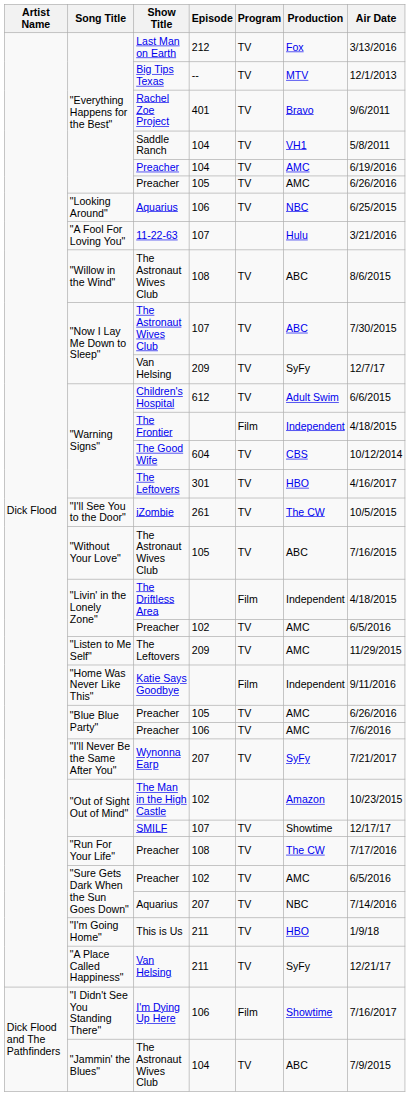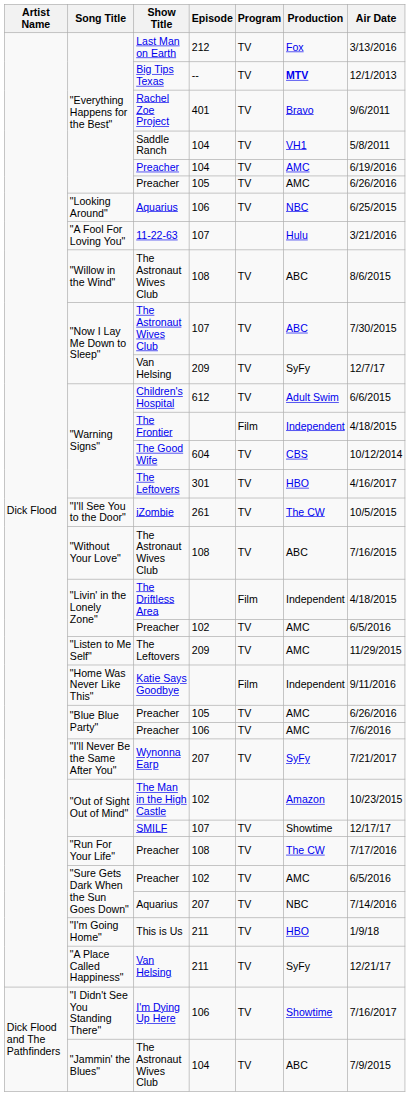 <table class="wikitable">
 <tr>
 <th>Artist Name</th>
 <th>Song Title</th>
 <th>Show Title</th>
 <th>Episode</th>
 <th>Program</th>
 <th>Production</th>
 <th>Air Date</th>
 </tr>
 <tr>
 <td rowspan="31">Dick Flood</td>
 <td rowspan="6">"Everything Happens for the Best"</td>
 <td><a href='#'>Last Man on Earth</a></td>
 <td>212</td>
 <td>TV</td>
 <td><a href='#'>Fox</a></td>
 <td>3/13/2016</td>
 </tr>
 <tr>
 <td><a href='#'>Big Tips Texas</a></td>
 <td>--</td>
 <td>TV</td>
-<td><a href='#'>MTV</a></td>
+<td><strong><a href='#'>MTV</a></strong></td>
 <td>12/1/2013</td>
 </tr>
 <tr>
 <td><a href='#'>Rachel Zoe Project</a></td>
 <td>401</td>
 <td>TV</td>
 <td><a href='#'>Bravo</a></td>
 <td>9/6/2011</td>
 </tr>
 <tr>
 <td>Saddle Ranch</td>
 <td>104</td>
 <td>TV</td>
 <td><a href='#'>VH1</a></td>
 <td>5/8/2011</td>
 </tr>
 <tr>
 <td><a href='#'>Preacher</a></td>
 <td>104</td>
 <td>TV</td>
 <td><a href='#'>AMC</a></td>
 <td>6/19/2016</td>
 </tr>
 <tr>
 <td>Preacher</td>
 <td>105</td>
 <td>TV</td>
 <td>AMC</td>
 <td>6/26/2016</td>
 </tr>
 <tr>
 <td>"Looking Around"</td>
 <td><a href='#'>Aquarius</a></td>
 <td>106</td>
 <td>TV</td>
 <td><a href='#'>NBC</a></td>
 <td>6/25/2015</td>
 </tr>
 <tr>
 <td>"A Fool For Loving You"</td>
 <td><a href='#'>11-22-63</a></td>
 <td>107</td>
 <td></td>
 <td><a href='#'>Hulu</a></td>
 <td>3/21/2016</td>
 </tr>
 <tr>
 <td>"Willow in the Wind"</td>
 <td>The Astronaut Wives Club</td>
 <td>108</td>
 <td>TV</td>
 <td>ABC</td>
 <td>8/6/2015</td>
 </tr>
 <tr>
 <td rowspan="2">"Now I Lay Me Down to Sleep"</td>
 <td><a href='#'>The Astronaut Wives Club</a></td>
 <td>107</td>
 <td>TV</td>
 <td><a href='#'>ABC</a></td>
 <td>7/30/2015</td>
 </tr>
 <tr>
 <td>Van Helsing</td>
 <td>209</td>
 <td>TV</td>
 <td>SyFy</td>
 <td>12/7/17</td>
 </tr>
 <tr>
 <td rowspan="4">"Warning Signs"</td>
 <td><a href='#'>Children's Hospital</a></td>
 <td>612</td>
 <td>TV</td>
 <td><a href='#'>Adult Swim</a></td>
 <td>6/6/2015</td>
 </tr>
 <tr>
 <td><a href='#'>The Frontier</a></td>
 <td></td>
 <td>Film</td>
 <td><a href='#'>Independent</a></td>
 <td>4/18/2015</td>
 </tr>
 <tr>
 <td><a href='#'>The Good Wife</a></td>
 <td>604</td>
 <td>TV</td>
 <td><a href='#'>CBS</a></td>
 <td>10/12/2014</td>
 </tr>
 <tr>
 <td><a href='#'>The Leftovers</a></td>
 <td>301</td>
 <td>TV</td>
 <td><a href='#'>HBO</a></td>
 <td>4/16/2017</td>
 </tr>
 <tr>
 <td>"I'll See You to the Door"</td>
 <td><a href='#'>iZombie</a></td>
 <td>261</td>
 <td>TV</td>
 <td><a href='#'>The CW</a></td>
 <td>10/5/2015</td>
 </tr>
 <tr>
 <td>"Without Your Love"</td>
 <td>The Astronaut Wives Club</td>
-<td>105</td>
+<td>108</td>
 <td>TV</td>
 <td>ABC</td>
 <td>7/16/2015</td>
 </tr>
 <tr>
 <td rowspan="2">"Livin' in the Lonely Zone"</td>
 <td><a href='#'>The Driftless Area</a></td>
 <td></td>
 <td>Film</td>
 <td>Independent</td>
 <td>4/18/2015</td>
 </tr>
 <tr>
 <td>Preacher</td>
 <td>102</td>
 <td>TV</td>
 <td>AMC</td>
 <td>6/5/2016</td>
 </tr>
 <tr>
 <td>"Listen to Me Self"</td>
 <td>The Leftovers</td>
 <td>209</td>
 <td>TV</td>
 <td>AMC</td>
 <td>11/29/2015</td>
 </tr>
 <tr>
 <td>"Home Was Never Like This"</td>
 <td><a href='#'>Katie Says Goodbye</a></td>
 <td></td>
 <td>Film</td>
 <td>Independent</td>
 <td>9/11/2016</td>
 </tr>
 <tr>
 <td rowspan="2">"Blue Blue Party"</td>
 <td>Preacher</td>
 <td>105</td>
 <td>TV</td>
 <td>AMC</td>
 <td>6/26/2016</td>
 </tr>
 <tr>
 <td>Preacher</td>
 <td>106</td>
 <td>TV</td>
 <td>AMC</td>
 <td>7/6/2016</td>
 </tr>
 <tr>
 <td>"I'll Never Be the Same After You"</td>
 <td><a href='#'>Wynonna Earp</a></td>
 <td>207</td>
 <td>TV</td>
 <td><a href='#'>SyFy</a></td>
 <td>7/21/2017</td>
 </tr>
 <tr>
 <td rowspan="2">"Out of Sight Out of Mind"</td>
 <td><a href='#'>The Man in the High Castle</a></td>
 <td>102</td>
 <td></td>
 <td><a href='#'>Amazon</a></td>
 <td>10/23/2015</td>
 </tr>
 <tr>
 <td><a href='#'>SMILF</a></td>
 <td>107</td>
 <td>TV</td>
 <td>Showtime</td>
 <td>12/17/17</td>
 </tr>
 <tr>
 <td>"Run For Your Life"</td>
 <td>Preacher</td>
 <td>108</td>
 <td>TV</td>
 <td><a href='#'>The CW</a></td>
 <td>7/17/2016</td>
 </tr>
 <tr>
 <td rowspan="2">"Sure Gets Dark When the Sun Goes Down"</td>
 <td>Preacher</td>
 <td>102</td>
 <td>TV</td>
 <td>AMC</td>
 <td>6/5/2016</td>
 </tr>
 <tr>
 <td>Aquarius</td>
 <td>207</td>
 <td>TV</td>
 <td>NBC</td>
 <td>7/14/2016</td>
 </tr>
 <tr>
 <td>"I'm Going Home"</td>
 <td>This is Us</td>
 <td>211</td>
 <td>TV</td>
 <td><a href='#'>HBO</a></td>
 <td>1/9/18</td>
 </tr>
 <tr>
 <td>"A Place Called Happiness"</td>
 <td><a href='#'>Van Helsing</a></td>
 <td>211</td>
 <td>TV</td>
 <td>SyFy</td>
 <td>12/21/17</td>
 </tr>
 <tr>
 <td rowspan="2">Dick Flood and The Pathfinders</td>
 <td>"I Didn't See You Standing There"</td>
 <td><a href='#'>I'm Dying Up Here</a></td>
 <td>106</td>
-<td>Film</td>
+<td>TV</td>
 <td><a href='#'>Showtime</a></td>
 <td>7/16/2017</td>
 </tr>
 <tr>
 <td>"Jammin' the Blues"</td>
 <td>The Astronaut Wives Club</td>
 <td>104</td>
 <td>TV</td>
 <td>ABC</td>
 <td>7/9/2015</td>
 </tr>
 </table>
